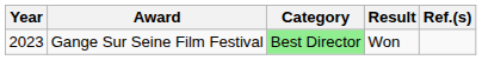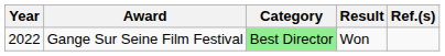 <table class="wikitable">
 <tr>
 <th>Year</th>
 <th>Award</th>
 <th>Category</th>
 <th>Result</th>
 <th>Ref.(s)</th>
 </tr>
 <tr>
-<td>2023</td>
+<td>2022</td>
 <td>Gange Sur Seine Film Festival</td>
 <td style="background: lightgreen;">Best Director</td>
 <td>Won</td>
 <td></td>
 </tr>
 </table>
